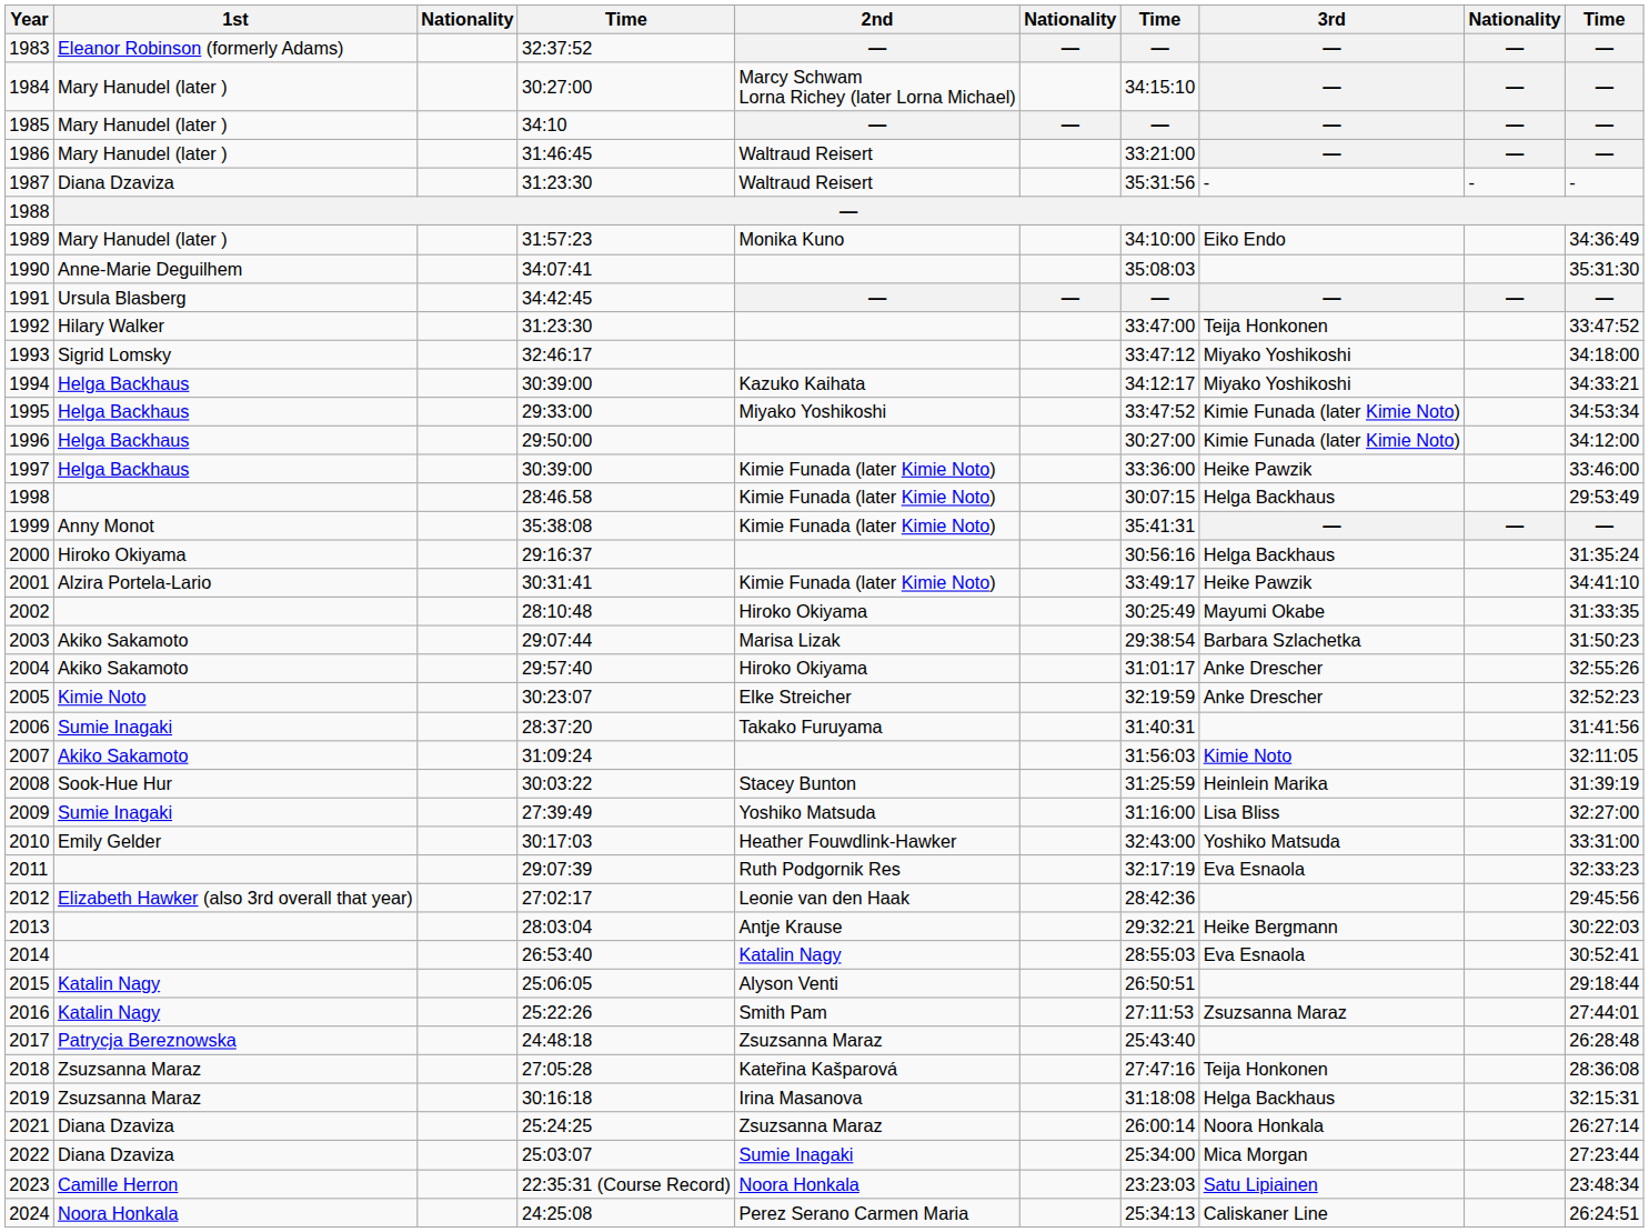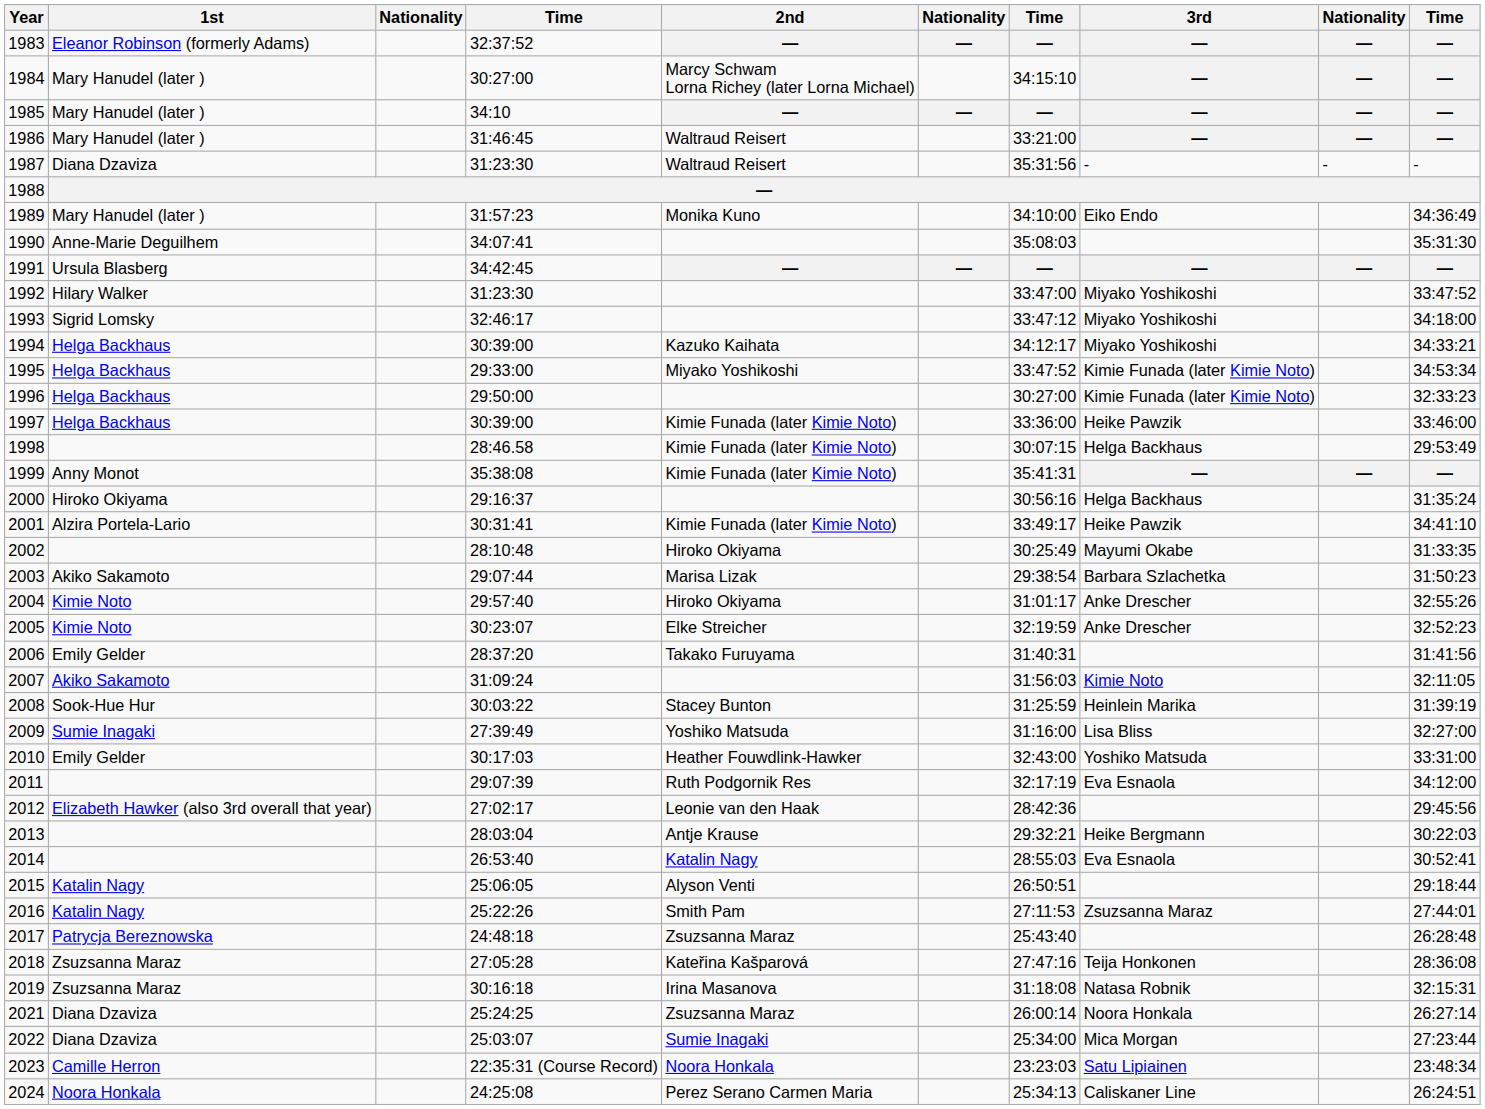 <table class="wikitable" style="font-size:95%;">
 <tr>
 <th>Year</th>
 <th>1st</th>
 <th>Nationality</th>
 <th>Time</th>
 <th>2nd</th>
 <th>Nationality</th>
 <th>Time</th>
 <th>3rd</th>
 <th>Nationality</th>
 <th>Time</th>
 </tr>
 <tr>
 <td>1983</td>
 <td><a href='#'>Eleanor Robinson</a> (formerly Adams)</td>
 <td></td>
 <td>32:37:52</td>
 <th>—</th>
 <th>—</th>
 <th>—</th>
 <th>—</th>
 <th>—</th>
 <th>—</th>
 </tr>
 <tr>
 <td>1984</td>
 <td>Mary Hanudel (later )</td>
 <td></td>
 <td>30:27:00</td>
 <td>Marcy Schwam<br>Lorna Richey (later Lorna Michael)</td>
 <td><br></td>
 <td>34:15:10</td>
 <th>—</th>
 <th>—</th>
 <th>—</th>
 </tr>
 <tr>
 <td>1985</td>
 <td>Mary Hanudel (later )</td>
 <td></td>
 <td>34:10</td>
 <th>—</th>
 <th>—</th>
 <th>—</th>
 <th>—</th>
 <th>—</th>
 <th>—</th>
 </tr>
 <tr>
 <td>1986</td>
 <td>Mary Hanudel (later )</td>
 <td></td>
 <td>31:46:45</td>
 <td>Waltraud Reisert</td>
 <td></td>
 <td>33:21:00</td>
 <th>—</th>
 <th>—</th>
 <th>—</th>
 </tr>
 <tr>
 <td>1987</td>
 <td>Diana Dzaviza</td>
 <td></td>
 <td>31:23:30</td>
 <td>Waltraud Reisert</td>
 <td></td>
 <td>35:31:56</td>
 <td>-</td>
 <td>-</td>
 <td>-</td>
 </tr>
 <tr>
 <td>1988</td>
 <th colspan="9">—</th>
 </tr>
 <tr>
 <td>1989</td>
 <td>Mary Hanudel (later )</td>
 <td></td>
 <td>31:57:23</td>
 <td>Monika Kuno</td>
 <td></td>
 <td>34:10:00</td>
 <td>Eiko Endo</td>
 <td></td>
 <td>34:36:49</td>
 </tr>
 <tr>
 <td>1990</td>
 <td>Anne-Marie Deguilhem</td>
 <td></td>
 <td>34:07:41</td>
 <td></td>
 <td></td>
 <td>35:08:03</td>
 <td></td>
 <td></td>
 <td>35:31:30</td>
 </tr>
 <tr>
 <td>1991</td>
 <td>Ursula Blasberg</td>
 <td></td>
 <td>34:42:45</td>
 <th>—</th>
 <th>—</th>
 <th>—</th>
 <th>—</th>
 <th>—</th>
 <th>—</th>
 </tr>
 <tr>
 <td>1992</td>
 <td>Hilary Walker</td>
 <td></td>
 <td>31:23:30</td>
 <td></td>
 <td></td>
 <td>33:47:00</td>
-<td>Teija Honkonen</td>
+<td>Miyako Yoshikoshi</td>
 <td></td>
 <td>33:47:52</td>
 </tr>
 <tr>
 <td>1993</td>
 <td>Sigrid Lomsky</td>
 <td></td>
 <td>32:46:17</td>
 <td></td>
 <td></td>
 <td>33:47:12</td>
 <td>Miyako Yoshikoshi</td>
 <td></td>
 <td>34:18:00</td>
 </tr>
 <tr>
 <td>1994</td>
 <td><a href='#'>Helga Backhaus</a></td>
 <td></td>
 <td>30:39:00</td>
 <td>Kazuko Kaihata</td>
 <td></td>
 <td>34:12:17</td>
 <td>Miyako Yoshikoshi</td>
 <td></td>
 <td>34:33:21</td>
 </tr>
 <tr>
 <td>1995</td>
 <td><a href='#'>Helga Backhaus</a></td>
 <td></td>
 <td>29:33:00</td>
 <td>Miyako Yoshikoshi</td>
 <td></td>
 <td>33:47:52</td>
 <td>Kimie Funada (later <a href='#'>Kimie Noto</a>)</td>
 <td></td>
 <td>34:53:34</td>
 </tr>
 <tr>
 <td>1996</td>
 <td><a href='#'>Helga Backhaus</a></td>
 <td></td>
 <td>29:50:00</td>
 <td></td>
 <td></td>
 <td>30:27:00</td>
 <td>Kimie Funada (later <a href='#'>Kimie Noto</a>)</td>
 <td></td>
-<td>34:12:00</td>
+<td>32:33:23</td>
 </tr>
 <tr>
 <td>1997</td>
 <td><a href='#'>Helga Backhaus</a></td>
 <td></td>
 <td>30:39:00</td>
 <td>Kimie Funada (later <a href='#'>Kimie Noto</a>)</td>
 <td></td>
 <td>33:36:00</td>
 <td>Heike Pawzik</td>
 <td></td>
 <td>33:46:00</td>
 </tr>
 <tr>
 <td>1998</td>
 <td></td>
 <td></td>
 <td>28:46.58</td>
 <td>Kimie Funada (later <a href='#'>Kimie Noto</a>)</td>
 <td></td>
 <td>30:07:15</td>
 <td>Helga Backhaus</td>
 <td></td>
 <td>29:53:49</td>
 </tr>
 <tr>
 <td>1999</td>
 <td>Anny Monot</td>
 <td></td>
 <td>35:38:08</td>
 <td>Kimie Funada (later <a href='#'>Kimie Noto</a>)</td>
 <td></td>
 <td>35:41:31</td>
 <th>—</th>
 <th>—</th>
 <th>—</th>
 </tr>
 <tr>
 <td>2000</td>
 <td>Hiroko Okiyama</td>
 <td></td>
 <td>29:16:37</td>
 <td></td>
 <td></td>
 <td>30:56:16</td>
 <td>Helga Backhaus</td>
 <td></td>
 <td>31:35:24</td>
 </tr>
 <tr>
 <td>2001</td>
 <td>Alzira Portela-Lario</td>
 <td></td>
 <td>30:31:41</td>
 <td>Kimie Funada (later <a href='#'>Kimie Noto</a>)</td>
 <td></td>
 <td>33:49:17</td>
 <td>Heike Pawzik</td>
 <td></td>
 <td>34:41:10</td>
 </tr>
 <tr>
 <td>2002</td>
 <td></td>
 <td></td>
 <td>28:10:48</td>
 <td>Hiroko Okiyama</td>
 <td></td>
 <td>30:25:49</td>
 <td>Mayumi Okabe</td>
 <td></td>
 <td>31:33:35</td>
 </tr>
 <tr>
 <td>2003</td>
 <td>Akiko Sakamoto</td>
 <td></td>
 <td>29:07:44</td>
 <td>Marisa Lizak</td>
 <td></td>
 <td>29:38:54</td>
 <td>Barbara Szlachetka</td>
 <td></td>
 <td>31:50:23</td>
 </tr>
 <tr>
 <td>2004</td>
-<td>Akiko Sakamoto</td>
+<td><a href='#'>Kimie Noto</a></td>
 <td></td>
 <td>29:57:40</td>
 <td>Hiroko Okiyama</td>
 <td></td>
 <td>31:01:17</td>
 <td>Anke Drescher</td>
 <td></td>
 <td>32:55:26</td>
 </tr>
 <tr>
 <td>2005</td>
 <td><a href='#'>Kimie Noto</a></td>
 <td></td>
 <td>30:23:07</td>
 <td>Elke Streicher</td>
 <td></td>
 <td>32:19:59</td>
 <td>Anke Drescher</td>
 <td></td>
 <td>32:52:23</td>
 </tr>
 <tr>
 <td>2006</td>
-<td><a href='#'>Sumie Inagaki</a></td>
+<td>Emily Gelder</td>
 <td></td>
 <td>28:37:20</td>
 <td>Takako Furuyama</td>
 <td></td>
 <td>31:40:31</td>
 <td></td>
 <td></td>
 <td>31:41:56</td>
 </tr>
 <tr>
 <td>2007</td>
 <td><a href='#'>Akiko Sakamoto</a></td>
 <td></td>
 <td>31:09:24</td>
 <td></td>
 <td></td>
 <td>31:56:03</td>
 <td><a href='#'>Kimie Noto</a></td>
 <td></td>
 <td>32:11:05</td>
 </tr>
 <tr>
 <td>2008</td>
 <td>Sook-Hue Hur</td>
 <td></td>
 <td>30:03:22</td>
 <td>Stacey Bunton</td>
 <td></td>
 <td>31:25:59</td>
 <td>Heinlein Marika</td>
 <td></td>
 <td>31:39:19</td>
 </tr>
 <tr>
 <td>2009</td>
 <td><a href='#'>Sumie Inagaki</a></td>
 <td></td>
 <td>27:39:49</td>
 <td>Yoshiko Matsuda</td>
 <td></td>
 <td>31:16:00</td>
 <td>Lisa Bliss</td>
 <td></td>
 <td>32:27:00</td>
 </tr>
 <tr>
 <td>2010</td>
 <td>Emily Gelder</td>
 <td></td>
 <td>30:17:03</td>
 <td>Heather Fouwdlink-Hawker</td>
 <td></td>
 <td>32:43:00</td>
 <td>Yoshiko Matsuda</td>
 <td></td>
 <td>33:31:00</td>
 </tr>
 <tr>
 <td>2011</td>
 <td></td>
 <td></td>
 <td>29:07:39</td>
 <td>Ruth Podgornik Res</td>
 <td></td>
 <td>32:17:19</td>
 <td>Eva Esnaola</td>
 <td></td>
-<td>32:33:23</td>
+<td>34:12:00</td>
 </tr>
 <tr>
 <td>2012</td>
 <td><a href='#'>Elizabeth Hawker</a> (also 3rd overall that year)</td>
 <td></td>
 <td>27:02:17</td>
 <td>Leonie van den Haak</td>
 <td></td>
 <td>28:42:36</td>
 <td></td>
 <td></td>
 <td>29:45:56</td>
 </tr>
 <tr>
 <td>2013</td>
 <td></td>
 <td></td>
 <td>28:03:04</td>
 <td>Antje Krause</td>
 <td></td>
 <td>29:32:21</td>
 <td>Heike Bergmann</td>
 <td></td>
 <td>30:22:03</td>
 </tr>
 <tr>
 <td>2014</td>
 <td></td>
 <td></td>
 <td>26:53:40</td>
 <td><a href='#'>Katalin Nagy</a></td>
 <td></td>
 <td>28:55:03</td>
 <td>Eva Esnaola</td>
 <td></td>
 <td>30:52:41</td>
 </tr>
 <tr>
 <td>2015</td>
 <td><a href='#'>Katalin Nagy</a></td>
 <td></td>
 <td>25:06:05</td>
 <td>Alyson Venti</td>
 <td></td>
 <td>26:50:51</td>
 <td></td>
 <td></td>
 <td>29:18:44</td>
 </tr>
 <tr>
 <td>2016</td>
 <td><a href='#'>Katalin Nagy</a></td>
 <td></td>
 <td>25:22:26</td>
 <td>Smith Pam</td>
 <td></td>
 <td>27:11:53</td>
 <td>Zsuzsanna Maraz</td>
 <td></td>
 <td>27:44:01</td>
 </tr>
 <tr>
 <td>2017</td>
 <td><a href='#'>Patrycja Bereznowska</a></td>
 <td></td>
 <td>24:48:18</td>
 <td>Zsuzsanna Maraz</td>
 <td></td>
 <td>25:43:40</td>
 <td></td>
 <td></td>
 <td>26:28:48</td>
 </tr>
 <tr>
 <td>2018</td>
 <td>Zsuzsanna Maraz</td>
 <td></td>
 <td>27:05:28</td>
 <td>Kateřina Kašparová</td>
 <td></td>
 <td>27:47:16</td>
 <td>Teija Honkonen</td>
 <td></td>
 <td>28:36:08</td>
 </tr>
 <tr>
 <td>2019</td>
 <td>Zsuzsanna Maraz</td>
 <td></td>
 <td>30:16:18</td>
 <td>Irina Masanova</td>
 <td></td>
 <td>31:18:08</td>
-<td>Helga Backhaus</td>
+<td>Natasa Robnik</td>
 <td></td>
 <td>32:15:31</td>
 </tr>
 <tr>
 <td>2021</td>
 <td>Diana Dzaviza</td>
 <td></td>
 <td>25:24:25</td>
 <td>Zsuzsanna Maraz</td>
 <td></td>
 <td>26:00:14</td>
 <td>Noora Honkala</td>
 <td></td>
 <td>26:27:14</td>
 </tr>
 <tr>
 <td>2022</td>
 <td>Diana Dzaviza</td>
 <td></td>
 <td>25:03:07</td>
 <td><a href='#'>Sumie Inagaki</a></td>
 <td></td>
 <td>25:34:00</td>
 <td>Mica Morgan</td>
 <td></td>
 <td>27:23:44</td>
 </tr>
 <tr>
 <td>2023</td>
 <td><a href='#'>Camille Herron</a></td>
 <td></td>
 <td>22:35:31 (Course Record)</td>
 <td><a href='#'>Noora Honkala</a></td>
 <td></td>
 <td>23:23:03</td>
 <td><a href='#'>Satu Lipiainen</a></td>
 <td></td>
 <td>23:48:34</td>
 </tr>
 <tr>
 <td>2024</td>
 <td><a href='#'>Noora Honkala</a></td>
 <td></td>
 <td>24:25:08</td>
 <td>Perez Serano Carmen Maria</td>
 <td></td>
 <td>25:34:13</td>
 <td>Caliskaner Line</td>
 <td></td>
 <td>26:24:51</td>
 </tr>
 </table>
